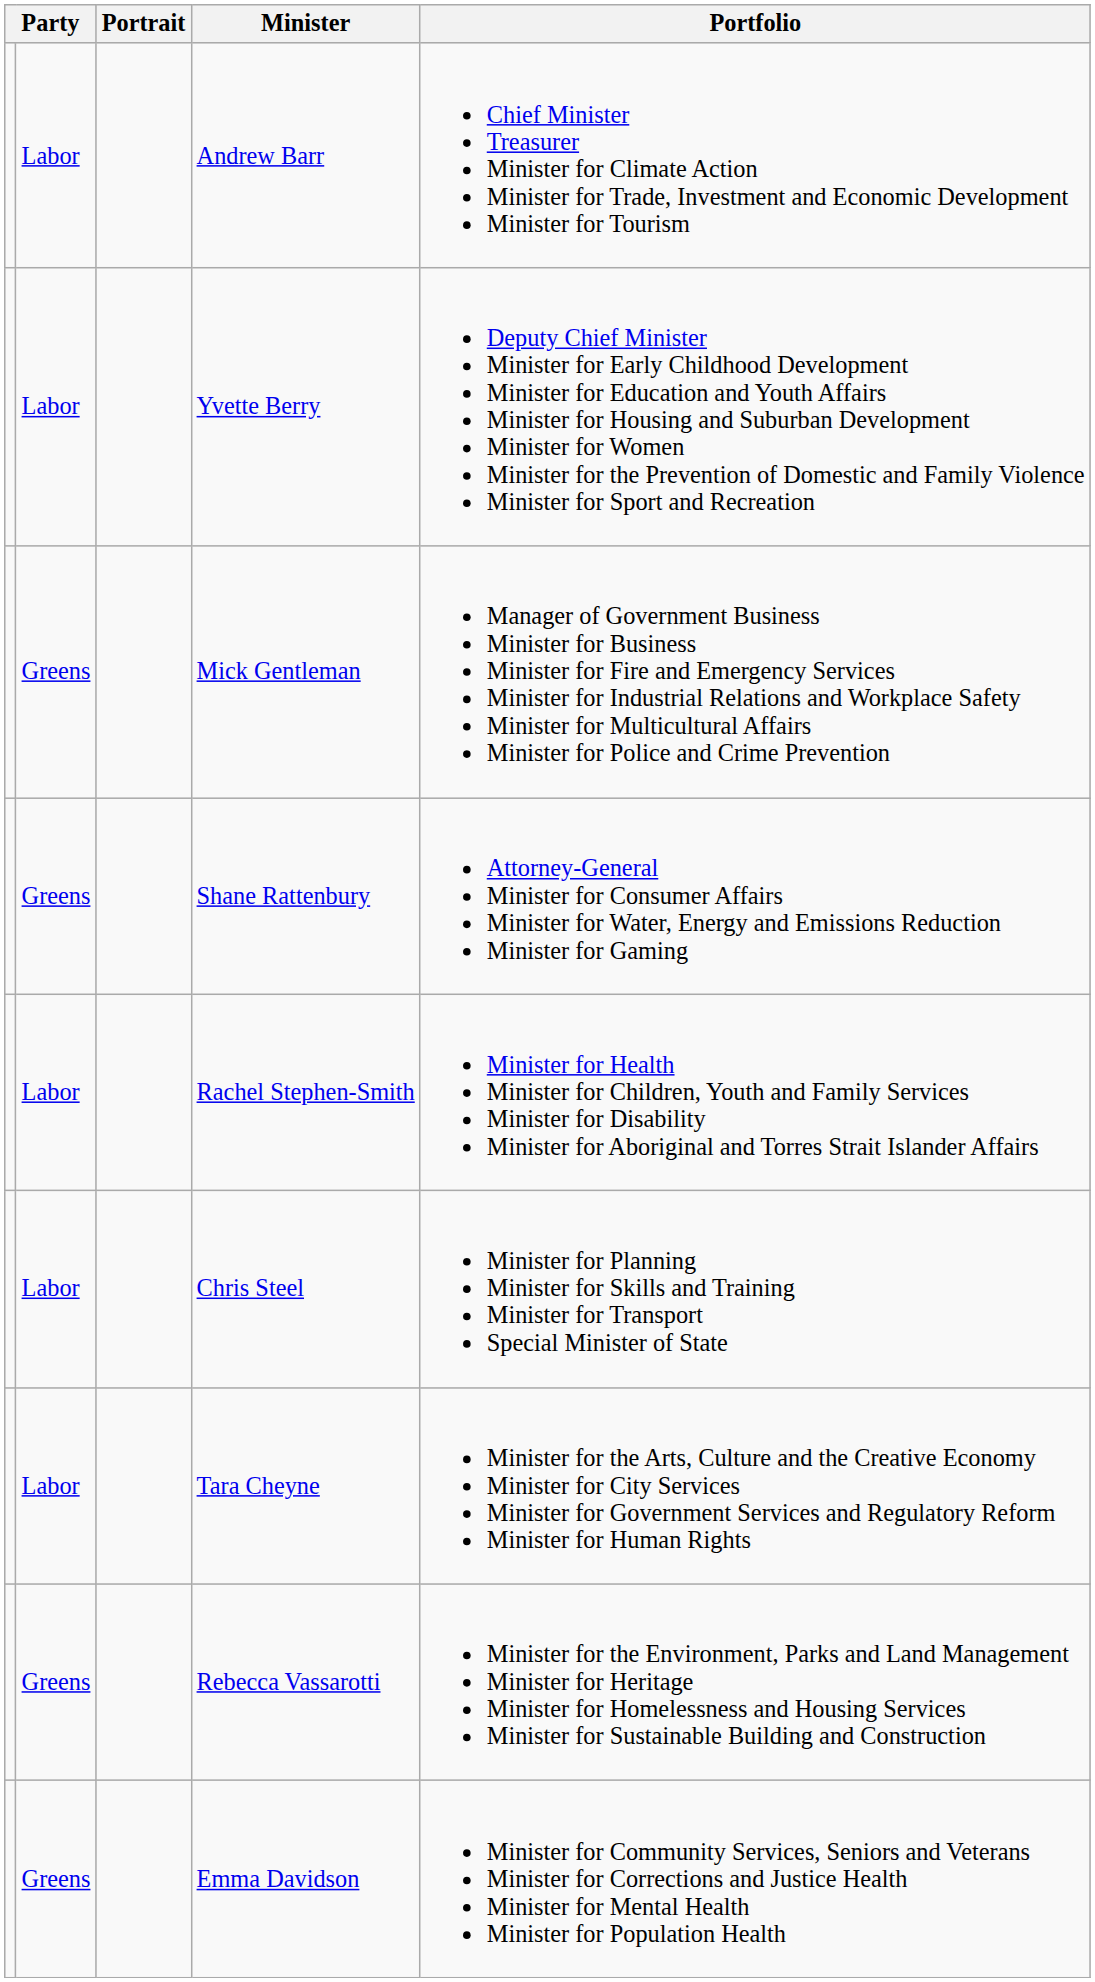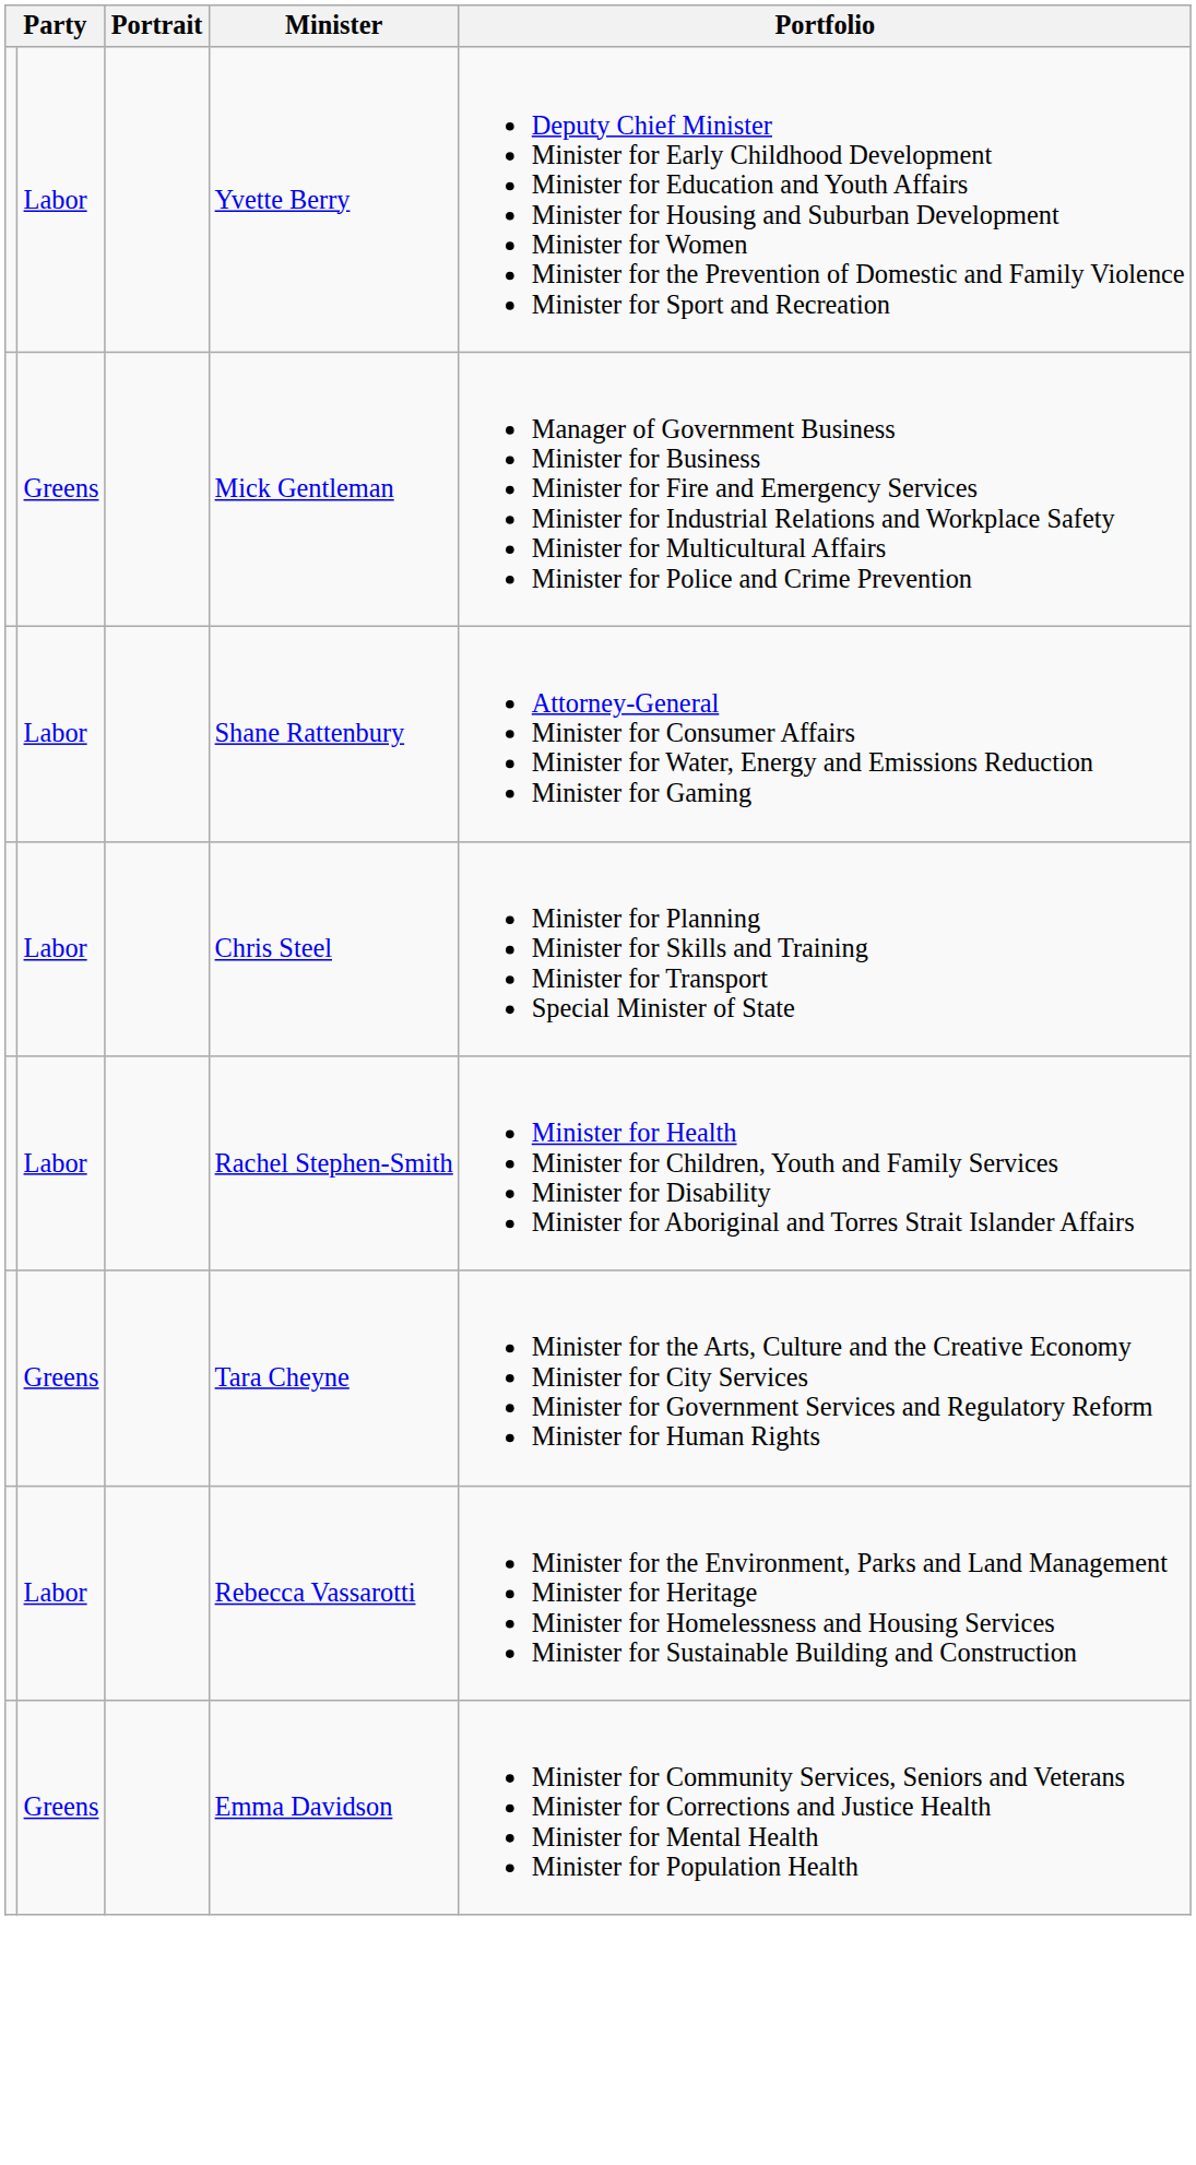 <table class="wikitable">
 <tr>
 <th colspan=2>Party</th>
 <th>Portrait</th>
 <th>Minister</th>
 <th>Portfolio</th>
-</tr>
-<tr>
-<td></td>
-<td><a href='#'>Labor</a></td>
-<td></td>
-<td><a href='#'>Andrew Barr</a></td>
-<td><br><ul><li><a href='#'>Chief Minister</a></li><li><a href='#'>Treasurer</a></li><li>Minister for Climate Action</li><li>Minister for Trade, Investment and Economic Development</li><li>Minister for Tourism</li></ul></td>
 </tr>
 <tr>
 <td></td>
 <td><a href='#'>Labor</a></td>
 <td></td>
 <td><a href='#'>Yvette Berry</a></td>
 <td><br><ul><li><a href='#'>Deputy Chief Minister</a></li><li>Minister for Early Childhood Development</li><li>Minister for Education and Youth Affairs</li><li>Minister for Housing and Suburban Development</li><li>Minister for Women</li><li>Minister for the Prevention of Domestic and Family Violence</li><li>Minister for Sport and Recreation</li></ul></td>
 </tr>
 <tr>
 <td></td>
 <td><a href='#'>Greens</a></td>
 <td></td>
 <td><a href='#'>Mick Gentleman</a></td>
 <td><br><ul><li>Manager of Government Business</li><li>Minister for Business</li><li>Minister for Fire and Emergency Services</li><li>Minister for Industrial Relations and Workplace Safety</li><li>Minister for Multicultural Affairs</li><li>Minister for Police and Crime Prevention</li></ul></td>
 </tr>
 <tr>
 <td></td>
-<td><a href='#'>Greens</a></td>
+<td><a href='#'>Labor</a></td>
 <td></td>
 <td><a href='#'>Shane Rattenbury</a></td>
 <td><br><ul><li><a href='#'>Attorney-General</a></li><li>Minister for Consumer Affairs</li><li>Minister for Water, Energy and Emissions Reduction</li><li>Minister for Gaming</li></ul></td>
-</tr>
-<tr>
-<td></td>
-<td><a href='#'>Labor</a></td>
-<td></td>
-<td><a href='#'>Rachel Stephen-Smith</a></td>
-<td><br><ul><li><a href='#'>Minister for Health</a></li><li>Minister for Children, Youth and Family Services</li><li>Minister for Disability</li><li>Minister for Aboriginal and Torres Strait Islander Affairs</li></ul></td>
 </tr>
 <tr>
 <td></td>
 <td><a href='#'>Labor</a></td>
 <td></td>
 <td><a href='#'>Chris Steel</a></td>
 <td><br><ul><li>Minister for Planning</li><li>Minister for Skills and Training</li><li>Minister for Transport</li><li>Special Minister of State</li></ul></td>
 </tr>
 <tr>
 <td></td>
 <td><a href='#'>Labor</a></td>
 <td></td>
+<td><a href='#'>Rachel Stephen-Smith</a></td>
+<td><br><ul><li><a href='#'>Minister for Health</a></li><li>Minister for Children, Youth and Family Services</li><li>Minister for Disability</li><li>Minister for Aboriginal and Torres Strait Islander Affairs</li></ul></td>
+</tr>
+<tr>
+<td></td>
+<td><a href='#'>Greens</a></td>
+<td></td>
 <td><a href='#'>Tara Cheyne</a></td>
 <td><br><ul><li>Minister for the Arts, Culture and the Creative Economy</li><li>Minister for City Services</li><li>Minister for Government Services and Regulatory Reform</li><li>Minister for Human Rights</li></ul></td>
 </tr>
 <tr>
 <td></td>
-<td><a href='#'>Greens</a></td>
+<td><a href='#'>Labor</a></td>
 <td></td>
 <td><a href='#'>Rebecca Vassarotti</a></td>
 <td><br><ul><li>Minister for the Environment, Parks and Land Management</li><li>Minister for Heritage</li><li>Minister for Homelessness and Housing Services</li><li>Minister for Sustainable Building and Construction</li></ul></td>
 </tr>
 <tr>
 <td></td>
 <td><a href='#'>Greens</a></td>
 <td></td>
 <td><a href='#'>Emma Davidson</a></td>
 <td><br><ul><li>Minister for Community Services, Seniors and Veterans</li><li>Minister for Corrections and Justice Health</li><li>Minister for Mental Health</li><li>Minister for Population Health</li></ul></td>
 </tr>
 </table>
